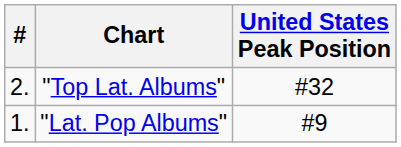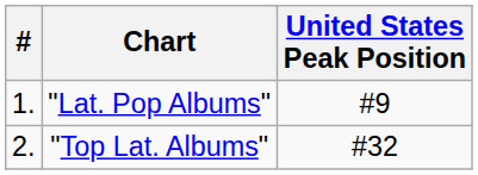 <table class="wikitable">
 <tr>
 <th>#</th>
 <th>Chart</th>
 <th><a href='#'>United States</a><br>Peak Position</th>
 </tr>
 <tr>
+<td>1.</td>
+<td style="text-align:center;">"<a href='#'>Lat. Pop Albums</a>"</td>
+<td style="text-align:center;">#9</td>
+</tr>
+<tr>
 <td>2.</td>
 <td style="text-align:center;">"<a href='#'>Top Lat. Albums</a>"</td>
 <td style="text-align:center;">#32</td>
 </tr>
-<tr>
-<td>1.</td>
-<td style="text-align:center;">"<a href='#'>Lat. Pop Albums</a>"</td>
-<td style="text-align:center;">#9</td>
-</tr>
 </table>
